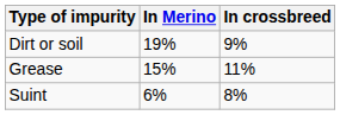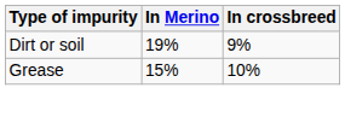 <table class="wikitable">
 <tr>
 <th>Type of impurity</th>
 <th>In <a href='#'>Merino</a></th>
 <th>In crossbreed</th>
 </tr>
 <tr>
 <td>Dirt or soil</td>
 <td>19%</td>
 <td>9%</td>
 </tr>
 <tr>
 <td>Grease</td>
 <td>15%</td>
-<td>11%</td>
-</tr>
-<tr>
-<td>Suint</td>
-<td>6%</td>
-<td>8%</td>
+<td>10%</td>
 </tr>
 </table>
